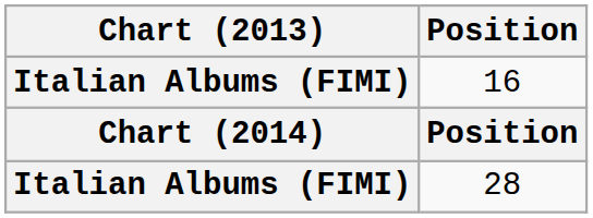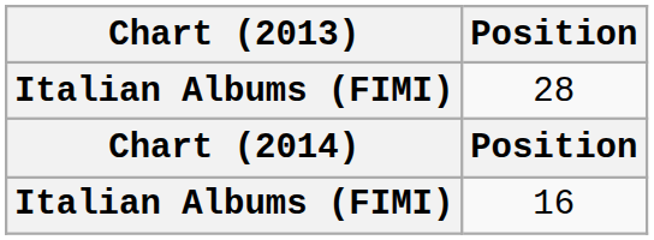 <table class="wikitable sortable plainrowheaders" style="text-align:center">
 <tr>
 <th scope="col">Chart (2013)</th>
 <th scope="col">Position</th>
 </tr>
 <tr>
 <th scope="row">Italian Albums (FIMI)</th>
-<td>16</td>
+<td>28</td>
 </tr>
 <tr>
 <th scope="col">Chart (2014)</th>
 <th scope="col">Position</th>
 </tr>
 <tr>
 <th scope="row">Italian Albums (FIMI)</th>
-<td>28</td>
+<td>16</td>
 </tr>
 </table>
